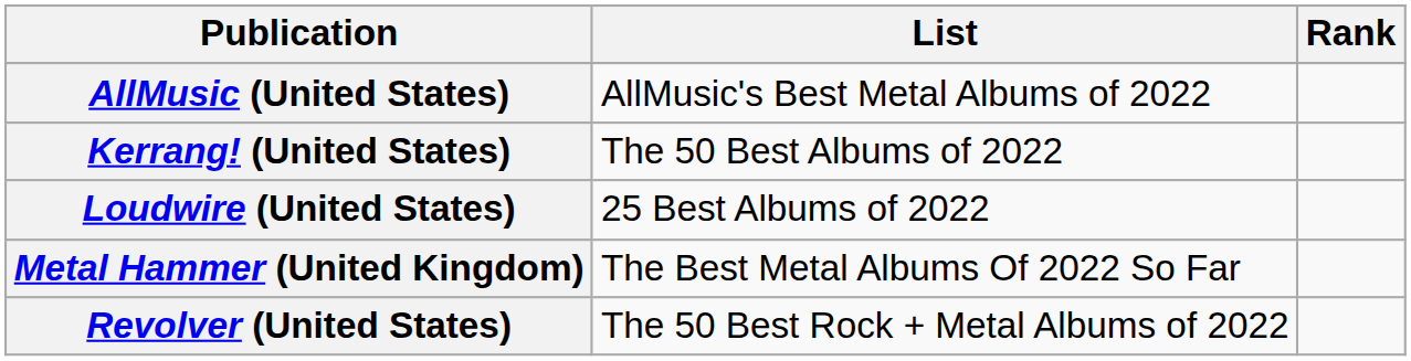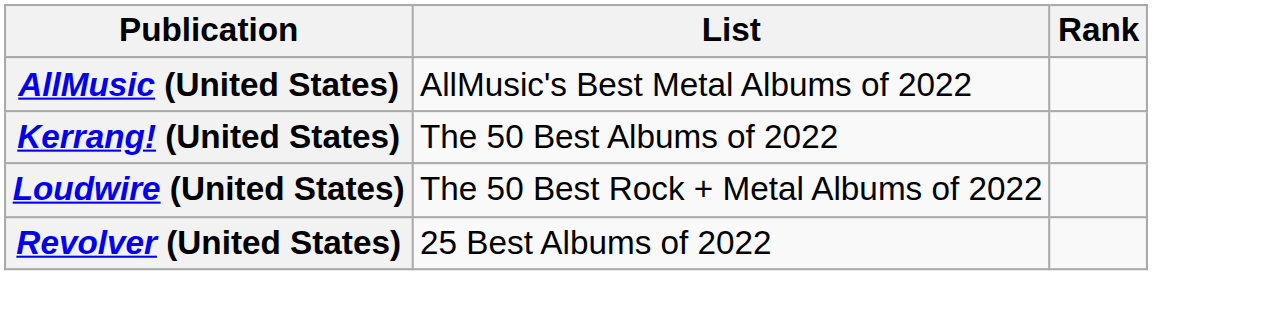 <table class="wikitable sortable plainrowheaders">
 <tr>
 <th>Publication</th>
 <th>List</th>
 <th>Rank</th>
 </tr>
 <tr>
 </tr>
 <tr>
 <th scope="row"><em><a href='#'>AllMusic</a></em> (United States)</th>
 <td>AllMusic's Best Metal Albums of 2022</td>
 <td></td>
 </tr>
 <tr>
 <th scope="row"><em><a href='#'>Kerrang!</a></em> (United States)</th>
 <td>The 50 Best Albums of 2022</td>
 <td></td>
 </tr>
 <tr>
 <th scope="row"><em><a href='#'>Loudwire</a></em> (United States)</th>
-<td>25 Best Albums of 2022</td>
-<td></td>
-</tr>
-<tr>
-<th scope="row"><em><a href='#'>Metal Hammer</a></em> (United Kingdom)</th>
-<td>The Best Metal Albums Of 2022 So Far</td>
+<td>The 50 Best Rock + Metal Albums of 2022</td>
 <td></td>
 </tr>
 <tr>
 <th scope="row"><em><a href='#'>Revolver</a></em> (United States)</th>
-<td>The 50 Best Rock + Metal Albums of 2022</td>
+<td>25 Best Albums of 2022</td>
 <td></td>
 </tr>
 </table>
